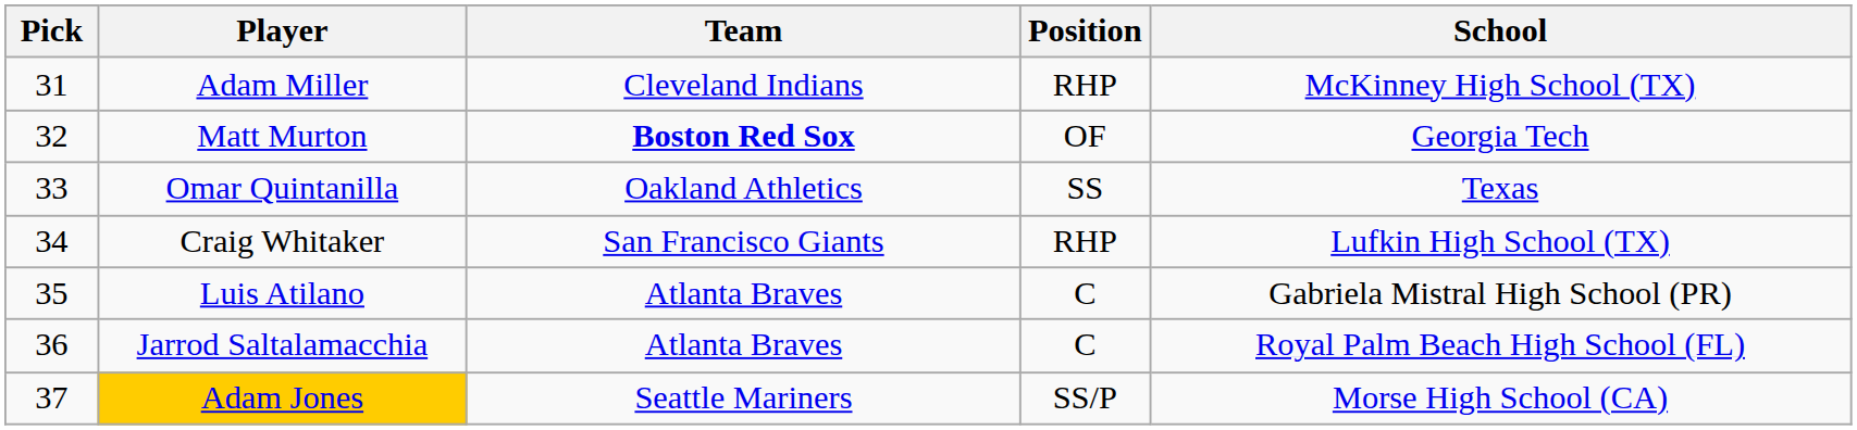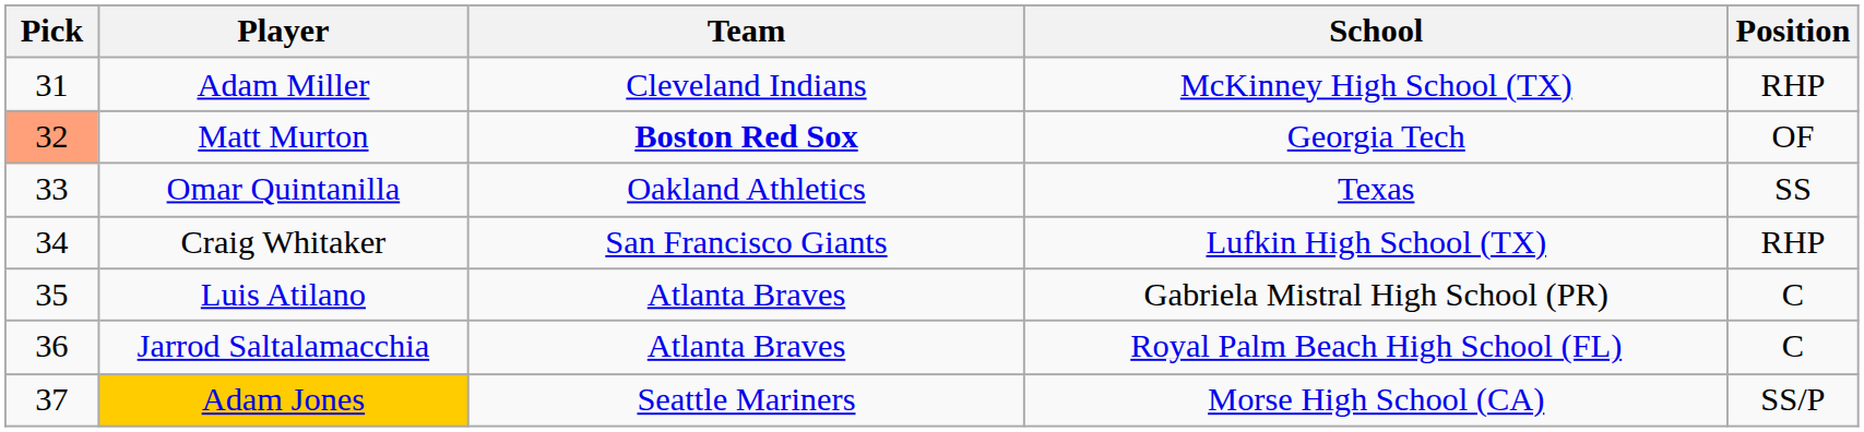 <table class="wikitable" style="text-align:center">
 <tr>
 <th style="width:5%;">Pick</th>
 <th style="width:20%;">Player</th>
 <th style="width:30%;">Team</th>
+<th style="width:38%;">School</th>
 <th style="width:7%;">Position</th>
-<th style="width:38%;">School</th>
 </tr>
 <tr>
 <td>31</td>
 <td><a href='#'>Adam Miller</a></td>
 <td><a href='#'>Cleveland Indians</a></td>
+<td><a href='#'>McKinney High School (TX)</a></td>
 <td>RHP</td>
-<td><a href='#'>McKinney High School (TX)</a></td>
 </tr>
 <tr>
-<td>32</td>
+<td style="background: lightsalmon;">32</td>
 <td><a href='#'>Matt Murton</a></td>
 <td><strong><a href='#'>Boston Red Sox</a></strong></td>
+<td><a href='#'>Georgia Tech</a></td>
 <td>OF</td>
-<td><a href='#'>Georgia Tech</a></td>
 </tr>
 <tr>
 <td>33</td>
 <td><a href='#'>Omar Quintanilla</a></td>
 <td><a href='#'>Oakland Athletics</a></td>
+<td><a href='#'>Texas</a></td>
 <td>SS</td>
-<td><a href='#'>Texas</a></td>
 </tr>
 <tr>
 <td>34</td>
 <td>Craig Whitaker</td>
 <td><a href='#'>San Francisco Giants</a></td>
+<td><a href='#'>Lufkin High School (TX)</a></td>
 <td>RHP</td>
-<td><a href='#'>Lufkin High School (TX)</a></td>
 </tr>
 <tr>
 <td>35</td>
 <td><a href='#'>Luis Atilano</a></td>
 <td><a href='#'>Atlanta Braves</a></td>
+<td>Gabriela Mistral High School (PR)</td>
 <td>C</td>
-<td>Gabriela Mistral High School (PR)</td>
 </tr>
 <tr>
 <td>36</td>
 <td><a href='#'>Jarrod Saltalamacchia</a></td>
 <td><a href='#'>Atlanta Braves</a></td>
+<td><a href='#'>Royal Palm Beach High School (FL)</a></td>
 <td>C</td>
-<td><a href='#'>Royal Palm Beach High School (FL)</a></td>
 </tr>
 <tr>
 <td>37</td>
 <td style="background:#fc0;"><a href='#'>Adam Jones</a></td>
 <td><a href='#'>Seattle Mariners</a></td>
+<td><a href='#'>Morse High School (CA)</a></td>
 <td>SS/P</td>
-<td><a href='#'>Morse High School (CA)</a></td>
 </tr>
 </table>
